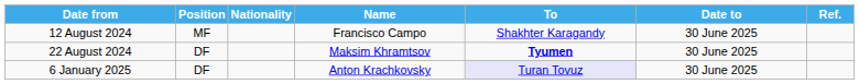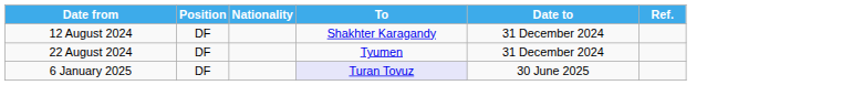 <table class="wikitable" style="text-align:center; font-size:90%; ">
 <tr>
 <th style="background:#3DABEA; color:white; width:200px;">Date from</th>
 <th style="background:#3DABEA; color:white; width:50px;">Position</th>
 <th style="background:#3DABEA; color:white; width:50px;">Nationality</th>
-<th style="background:#3DABEA; color:white; width:200px;">Name</th>
 <th style="background:#3DABEA; color:white; width:200px;">To</th>
 <th style="background:#3DABEA; color:white; width:200px;">Date to</th>
 <th style="background:#3DABEA; color:white; width:50px;">Ref.</th>
 </tr>
 <tr>
 <td>12 August 2024</td>
-<td>MF</td>
+<td>DF</td>
 <td></td>
-<td>Francisco Campo</td>
 <td><a href='#'>Shakhter Karagandy</a></td>
-<td>30 June 2025</td>
+<td>31 December 2024</td>
 <td></td>
 </tr>
 <tr>
 <td>22 August 2024</td>
 <td>DF</td>
 <td></td>
-<td><a href='#'>Maksim Khramtsov</a></td>
-<td><strong><a href='#'>Tyumen</a></strong></td>
-<td>30 June 2025</td>
+<td><a href='#'>Tyumen</a></td>
+<td>31 December 2024</td>
 <td></td>
 </tr>
 <tr>
 <td>6 January 2025</td>
 <td>DF</td>
 <td></td>
-<td><a href='#'>Anton Krachkovsky</a></td>
 <td style="background: lavender;"><a href='#'>Turan Tovuz</a></td>
 <td>30 June 2025</td>
 <td></td>
 </tr>
 </table>
